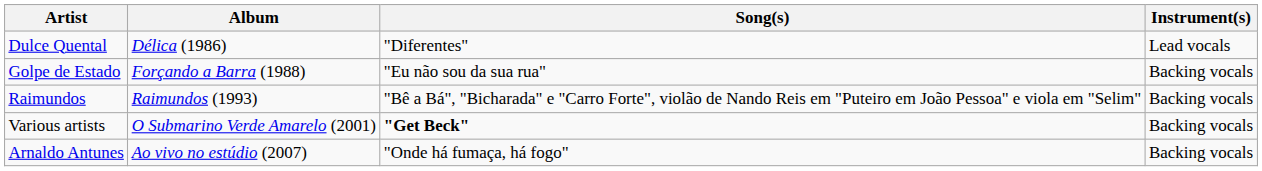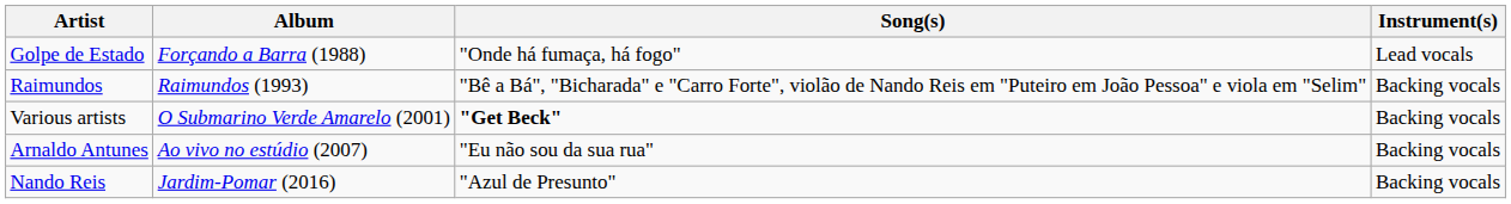 <table class="wikitable sortable">
 <tr>
 <th>Artist</th>
 <th>Album</th>
 <th>Song(s)</th>
 <th>Instrument(s)</th>
 </tr>
 <tr>
-<td><a href='#'>Dulce Quental</a></td>
-<td><em><a href='#'>Délica</a></em> (1986)</td>
-<td>"Diferentes"</td>
-<td>Lead vocals</td>
-</tr>
-<tr>
 <td><a href='#'>Golpe de Estado</a></td>
 <td><em><a href='#'>Forçando a Barra</a></em> (1988)</td>
-<td>"Eu não sou da sua rua"</td>
-<td>Backing vocals</td>
+<td>"Onde há fumaça, há fogo"</td>
+<td>Lead vocals</td>
 </tr>
 <tr>
 <td><a href='#'>Raimundos</a></td>
 <td><em><a href='#'>Raimundos</a></em> (1993)</td>
 <td>"Bê a Bá", "Bicharada" e "Carro Forte", violão de Nando Reis em "Puteiro em João Pessoa" e viola em "Selim"</td>
 <td>Backing vocals</td>
 </tr>
 <tr>
 <td>Various artists</td>
 <td><em><a href='#'>O Submarino Verde Amarelo</a></em> (2001)</td>
 <td><strong>"Get Beck"</strong></td>
 <td>Backing vocals</td>
 </tr>
 <tr>
 <td><a href='#'>Arnaldo Antunes</a></td>
 <td><em><a href='#'>Ao vivo no estúdio</a></em> (2007)</td>
-<td>"Onde há fumaça, há fogo"</td>
+<td>"Eu não sou da sua rua"</td>
+<td>Backing vocals</td>
+</tr>
+<tr>
+<td><a href='#'>Nando Reis</a></td>
+<td><em><a href='#'>Jardim-Pomar</a></em> (2016)</td>
+<td>"Azul de Presunto"</td>
 <td>Backing vocals</td>
 </tr>
 </table>
